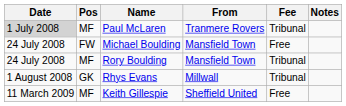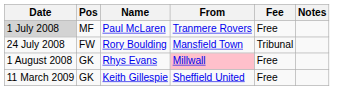 <table class="wikitable">
 <tr>
 <th>Date</th>
 <th>Pos</th>
 <th>Name</th>
 <th>From</th>
 <th>Fee</th>
 <th>Notes</th>
 </tr>
 <tr>
 <td style="background: lightgrey;">1 July 2008</td>
 <td>MF</td>
 <td> <a href='#'>Paul McLaren</a></td>
 <td> <a href='#'>Tranmere Rovers</a></td>
-<td>Tribunal</td>
+<td>Free</td>
 <td></td>
 </tr>
 <tr>
 <td>24 July 2008</td>
 <td>FW</td>
-<td> <a href='#'>Michael Boulding</a></td>
-<td> <a href='#'>Mansfield Town</a></td>
-<td>Free</td>
-<td></td>
-</tr>
-<tr>
-<td>24 July 2008</td>
-<td>MF</td>
 <td> <a href='#'>Rory Boulding</a></td>
 <td> <a href='#'>Mansfield Town</a></td>
 <td>Tribunal</td>
 <td></td>
 </tr>
 <tr>
 <td>1 August 2008</td>
 <td>GK</td>
 <td> <a href='#'>Rhys Evans</a></td>
-<td> <a href='#'>Millwall</a></td>
-<td>Tribunal</td>
+<td style="background: pink;"> <a href='#'>Millwall</a></td>
+<td>Free</td>
 <td></td>
 </tr>
 <tr>
 <td>11 March 2009</td>
-<td>MF</td>
+<td>GK</td>
 <td> <a href='#'>Keith Gillespie</a></td>
 <td> <a href='#'>Sheffield United</a></td>
 <td>Free</td>
 <td></td>
 </tr>
 </table>
